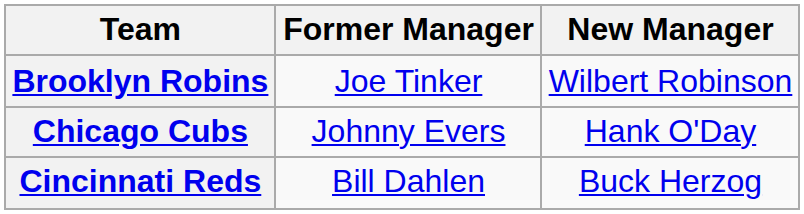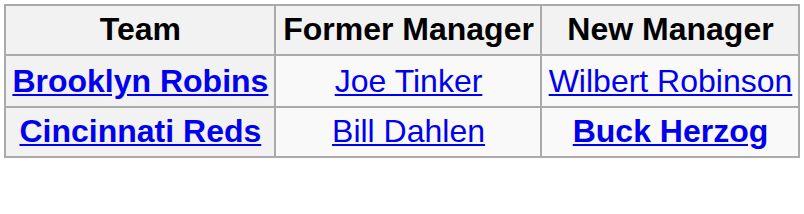 <table class="wikitable plainrowheaders" style="text-align:center;">
 <tr>
 <th>Team</th>
 <th>Former Manager</th>
 <th>New Manager</th>
 </tr>
 <tr>
 <th scope="row" style="text-align:center;"><a href='#'>Brooklyn Robins</a></th>
 <td><a href='#'>Joe Tinker</a></td>
 <td><a href='#'>Wilbert Robinson</a></td>
 </tr>
 <tr>
-<th scope="row" style="text-align:center;"><a href='#'>Chicago Cubs</a></th>
-<td><a href='#'>Johnny Evers</a></td>
-<td><a href='#'>Hank O'Day</a></td>
-</tr>
-<tr>
 <th scope="row" style="text-align:center;"><a href='#'>Cincinnati Reds</a></th>
 <td><a href='#'>Bill Dahlen</a></td>
-<td><a href='#'>Buck Herzog</a></td>
+<td><strong><a href='#'>Buck Herzog</a></strong></td>
 </tr>
 </table>
